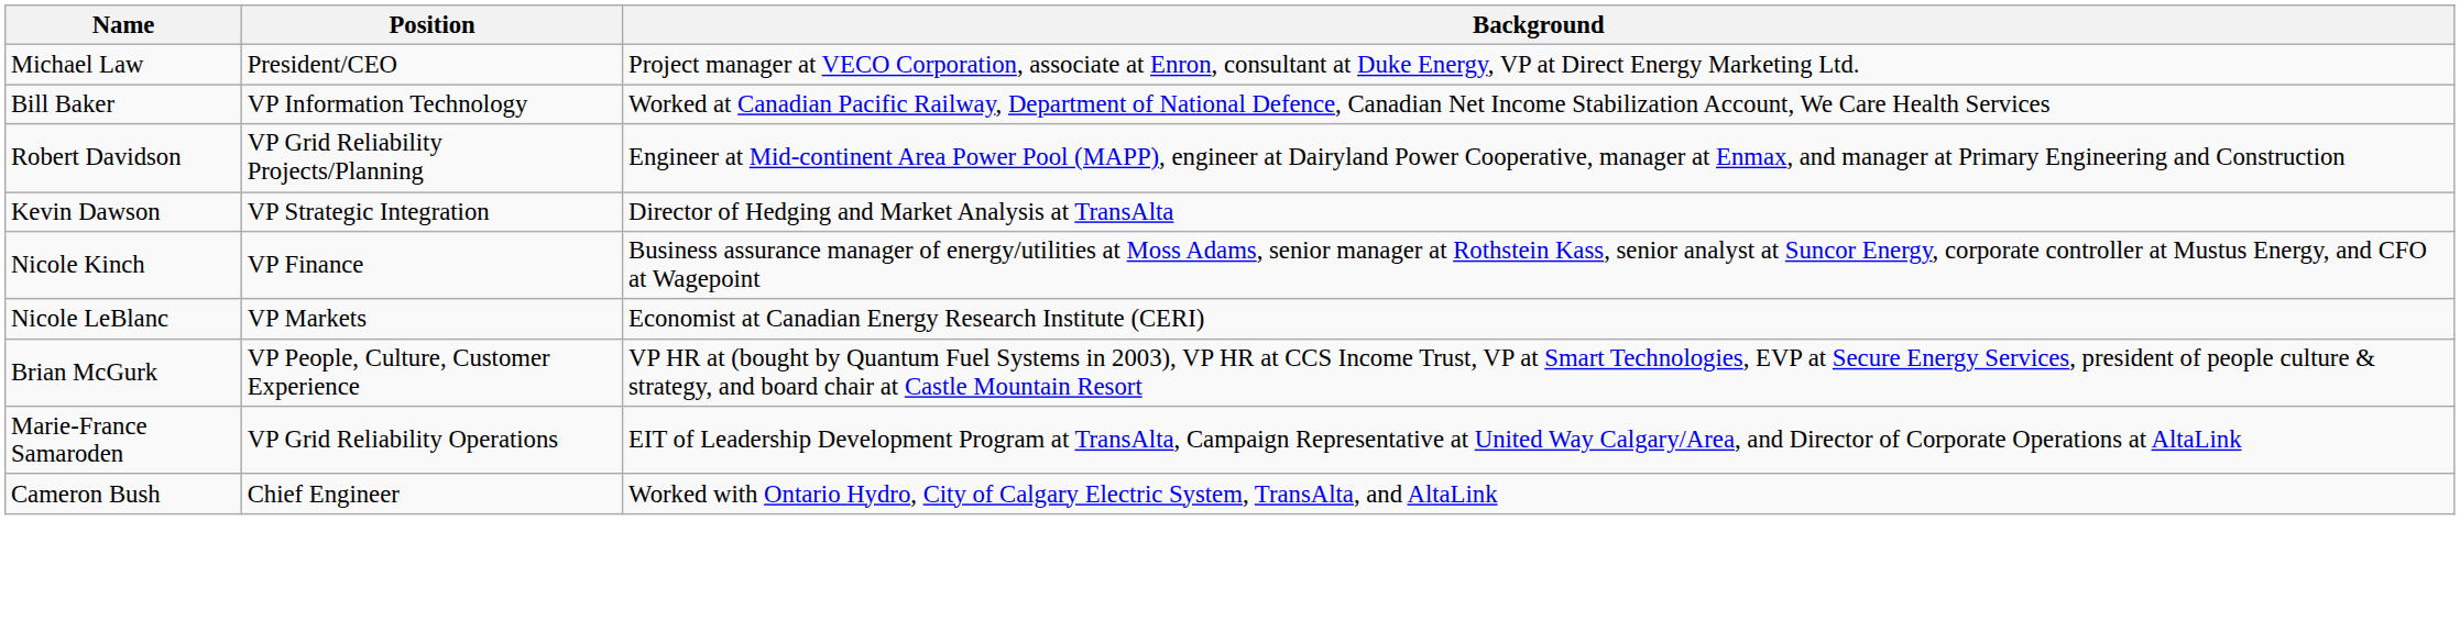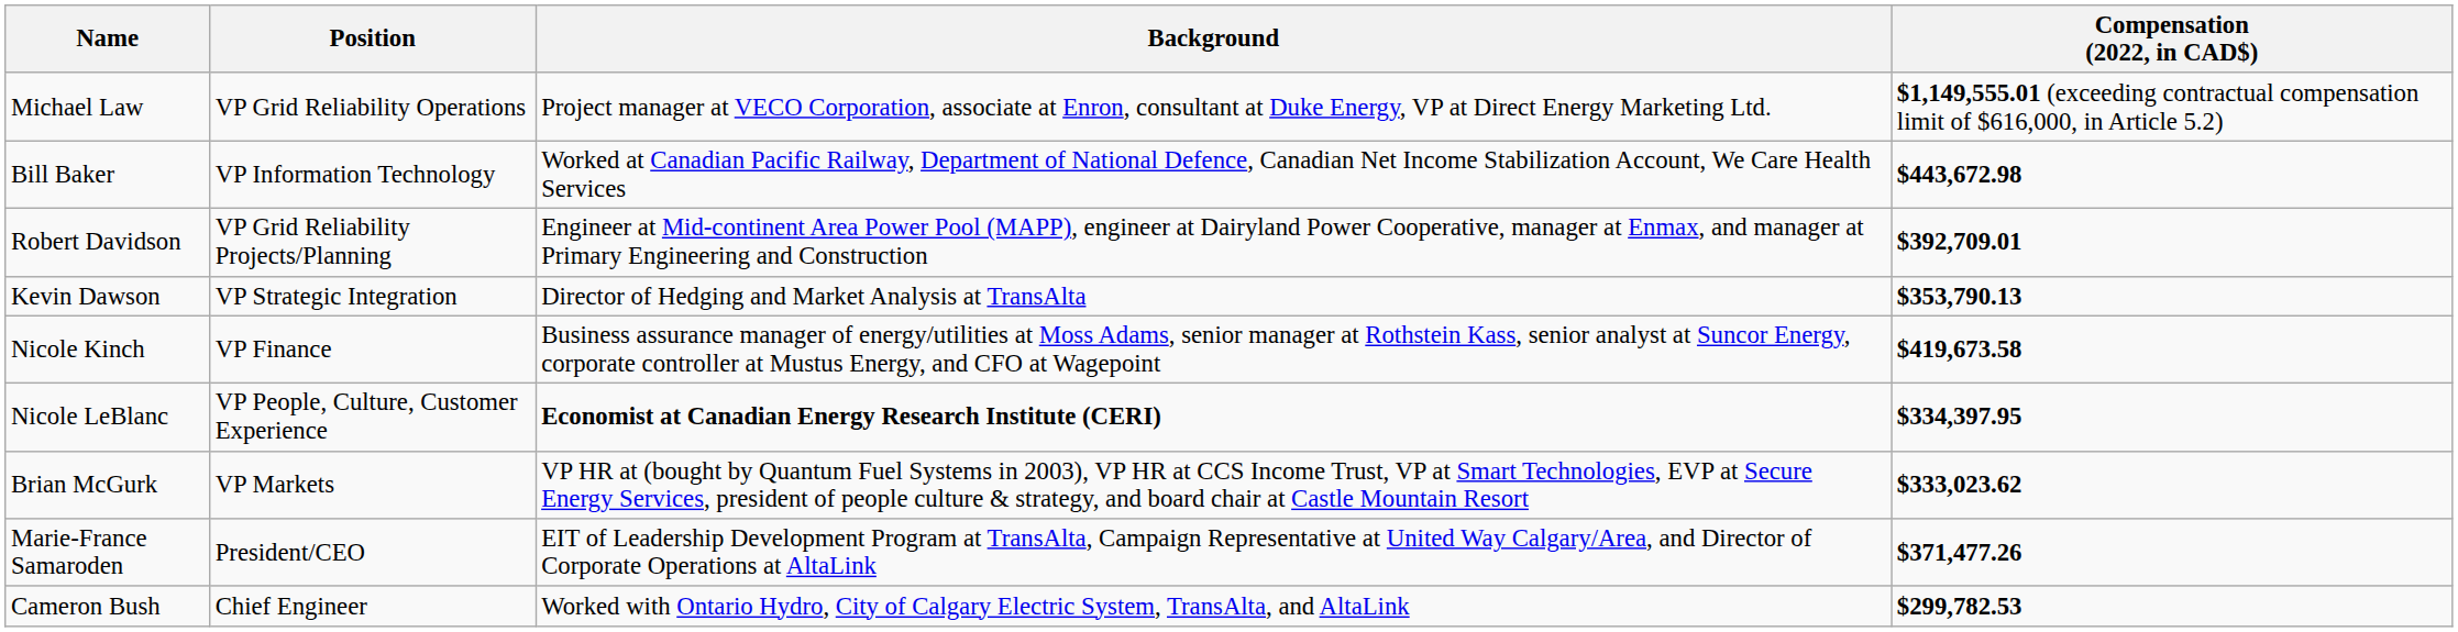 <table class="wikitable sortable">
 <tr>
 <th>Name</th>
 <th>Position</th>
 <th>Background</th>
+<th>Compensation<br>(2022, in CAD$)</th>
 </tr>
 <tr>
 <td>Michael Law</td>
-<td>President/CEO</td>
+<td>VP Grid Reliability Operations</td>
 <td>Project manager at <a href='#'>VECO Corporation</a>, associate at <a href='#'>Enron</a>, consultant at <a href='#'>Duke Energy</a>, VP at Direct Energy Marketing Ltd.</td>
+<td><strong>$1,149,555.01</strong> (exceeding contractual compensation limit of $616,000, in Article 5.2)</td>
 </tr>
 <tr>
 <td>Bill Baker</td>
 <td>VP Information Technology</td>
 <td>Worked at <a href='#'>Canadian Pacific Railway</a>, <a href='#'>Department of National Defence</a>, Canadian Net Income Stabilization Account, We Care Health Services</td>
+<td><strong>$443,672.98</strong></td>
 </tr>
 <tr>
 <td>Robert Davidson</td>
 <td>VP Grid Reliability Projects/Planning</td>
 <td>Engineer at <a href='#'>Mid-continent Area Power Pool (MAPP)</a>, engineer at Dairyland Power Cooperative, manager at <a href='#'>Enmax</a>, and manager at Primary Engineering and Construction</td>
+<td><strong>$392,709.01</strong></td>
 </tr>
 <tr>
 <td>Kevin Dawson</td>
 <td>VP Strategic Integration</td>
 <td>Director of Hedging and Market Analysis at <a href='#'>TransAlta</a></td>
+<td><strong>$353,790.13</strong></td>
 </tr>
 <tr>
 <td>Nicole Kinch</td>
 <td>VP Finance</td>
 <td>Business assurance manager of energy/utilities at <a href='#'>Moss Adams</a>, senior manager at <a href='#'>Rothstein Kass</a>, senior analyst at <a href='#'>Suncor Energy</a>, corporate controller at Mustus Energy, and CFO at Wagepoint</td>
+<td><strong>$419,673.58</strong></td>
 </tr>
 <tr>
 <td>Nicole LeBlanc</td>
-<td>VP Markets</td>
-<td>Economist at Canadian Energy Research Institute (CERI)</td>
+<td>VP People, Culture, Customer Experience</td>
+<td><strong>Economist at Canadian Energy Research Institute (CERI)</strong></td>
+<td><strong>$334,397.95</strong></td>
 </tr>
 <tr>
 <td>Brian McGurk</td>
-<td>VP People, Culture, Customer Experience</td>
+<td>VP Markets</td>
 <td>VP HR at  (bought by Quantum Fuel Systems in 2003), VP HR at CCS Income Trust, VP at <a href='#'>Smart Technologies</a>, EVP at <a href='#'>Secure Energy Services</a>, president of people culture & strategy, and board chair at <a href='#'>Castle Mountain Resort</a></td>
+<td><strong>$333,023.62</strong></td>
 </tr>
 <tr>
 <td>Marie-France Samaroden</td>
-<td>VP Grid Reliability Operations</td>
+<td>President/CEO</td>
 <td>EIT of Leadership Development Program at <a href='#'>TransAlta</a>, Campaign Representative at <a href='#'>United Way Calgary/Area</a>, and Director of Corporate Operations at <a href='#'>AltaLink</a></td>
+<td><strong>$371,477.26</strong></td>
 </tr>
 <tr>
 <td>Cameron Bush</td>
 <td>Chief Engineer</td>
 <td>Worked with <a href='#'>Ontario Hydro</a>, <a href='#'>City of Calgary Electric System</a>, <a href='#'>TransAlta</a>, and <a href='#'>AltaLink</a></td>
+<td><strong>$299,782.53</strong></td>
 </tr>
 </table>
